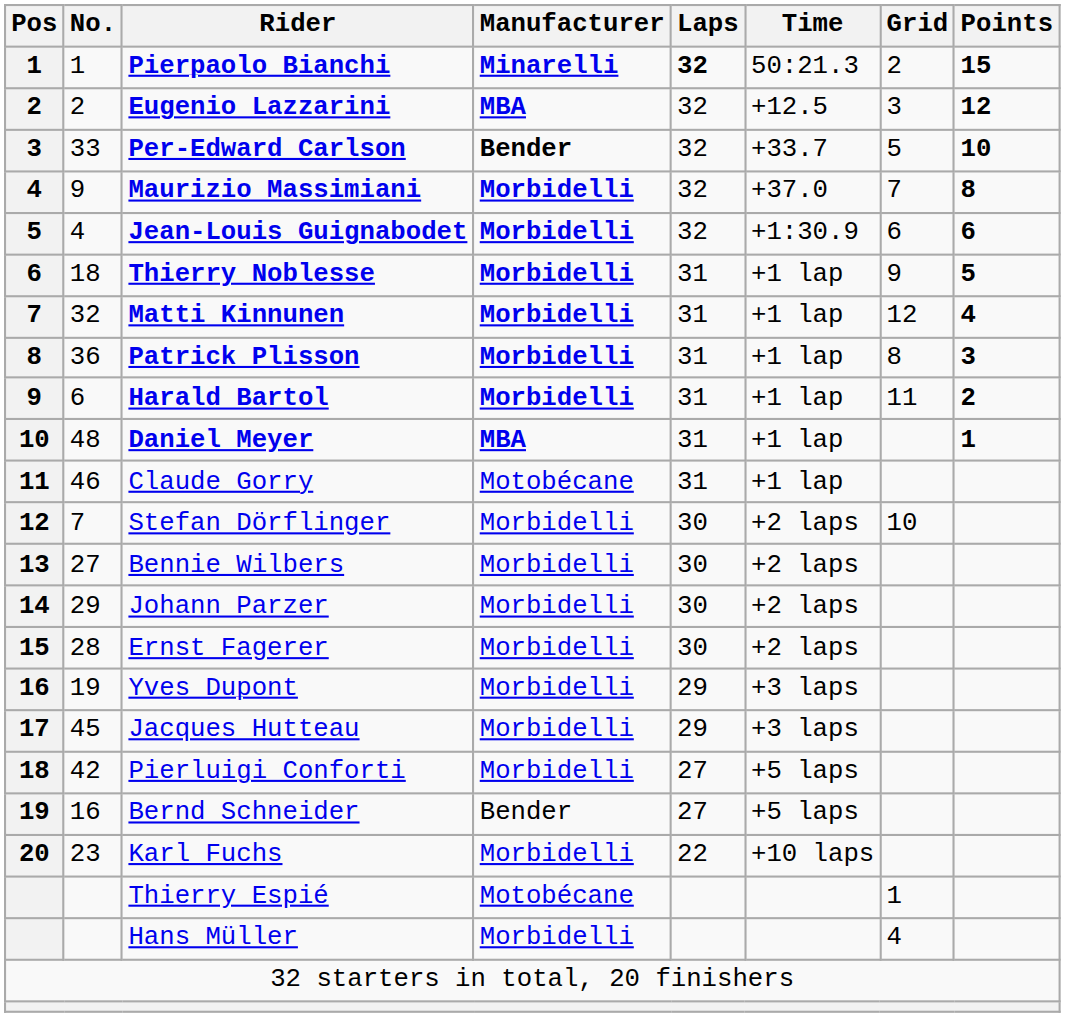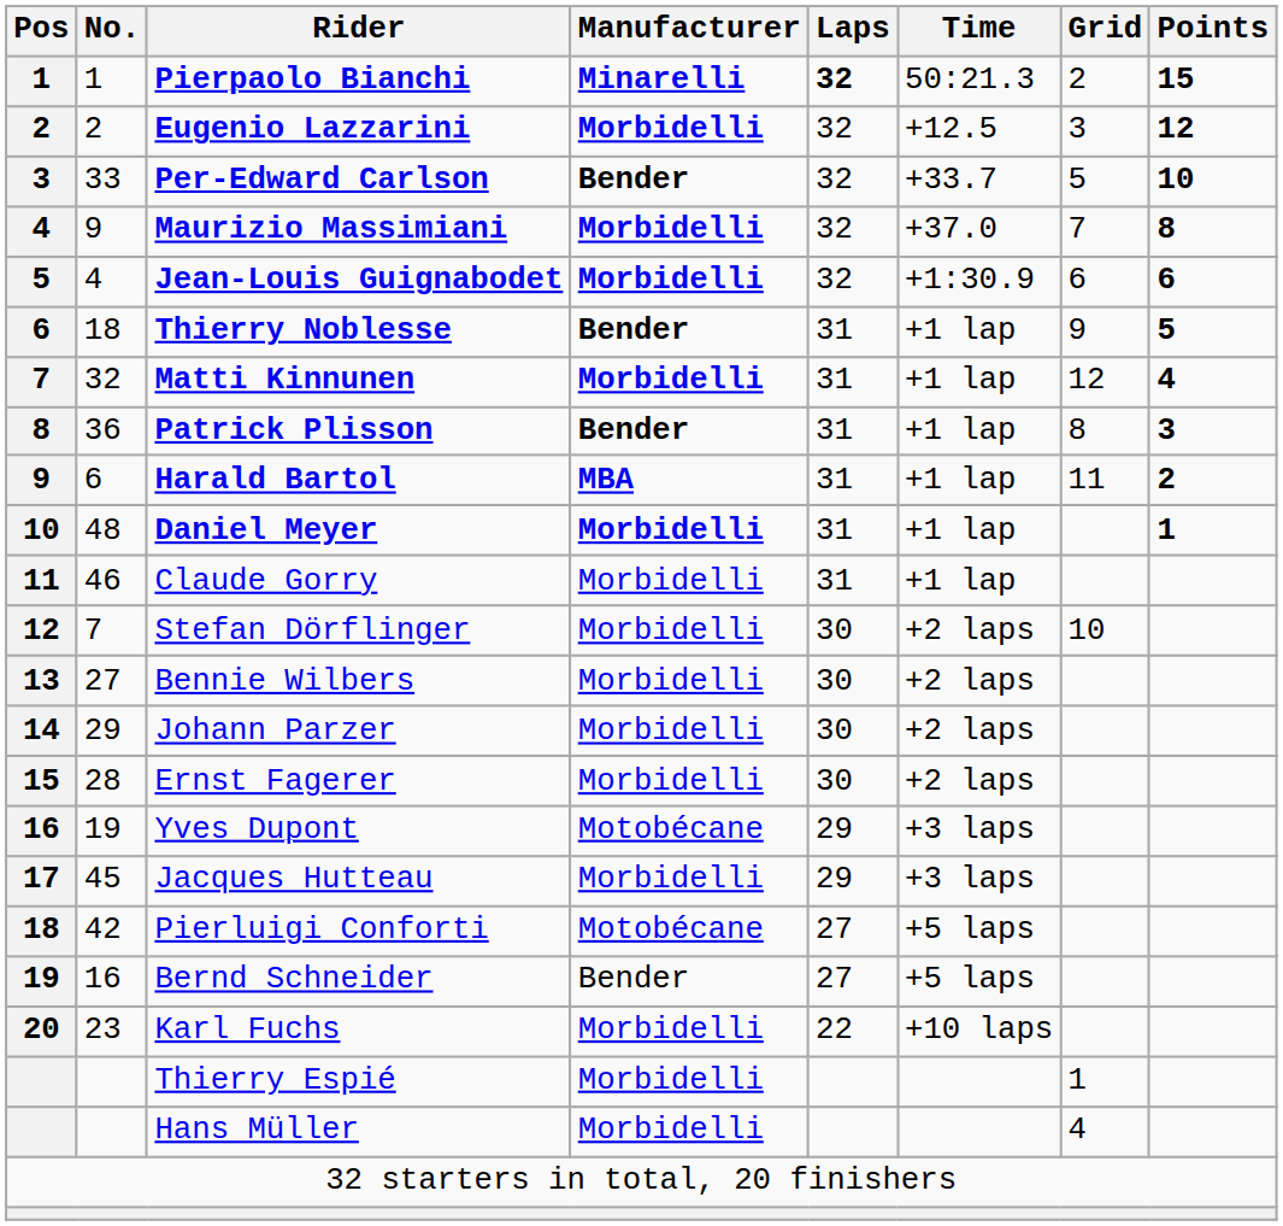 <table class="wikitable" style="font-size: 95%;">
 <tr>
 <th>Pos</th>
 <th>No.</th>
 <th>Rider</th>
 <th>Manufacturer</th>
 <th>Laps</th>
 <th>Time</th>
 <th>Grid</th>
 <th>Points</th>
 </tr>
 <tr>
 <th>1</th>
 <td>1</td>
 <td> <strong><a href='#'>Pierpaolo Bianchi</a></strong></td>
 <td><strong><a href='#'>Minarelli</a></strong></td>
 <td><strong>32</strong></td>
 <td>50:21.3</td>
 <td>2</td>
 <td><strong>15</strong></td>
 </tr>
 <tr>
 <th>2</th>
 <td>2</td>
 <td> <strong><a href='#'>Eugenio Lazzarini</a></strong></td>
-<td><strong><a href='#'>MBA</a></strong></td>
+<td><strong><a href='#'>Morbidelli</a></strong></td>
 <td>32</td>
 <td>+12.5</td>
 <td>3</td>
 <td><strong>12</strong></td>
 </tr>
 <tr>
 <th>3</th>
 <td>33</td>
 <td> <strong><a href='#'>Per-Edward Carlson</a></strong></td>
 <td><strong>Bender</strong></td>
 <td>32</td>
 <td>+33.7</td>
 <td>5</td>
 <td><strong>10</strong></td>
 </tr>
 <tr>
 <th>4</th>
 <td>9</td>
 <td> <strong><a href='#'>Maurizio Massimiani</a></strong></td>
 <td><strong><a href='#'>Morbidelli</a></strong></td>
 <td>32</td>
 <td>+37.0</td>
 <td>7</td>
 <td><strong>8</strong></td>
 </tr>
 <tr>
 <th>5</th>
 <td>4</td>
 <td> <strong><a href='#'>Jean-Louis Guignabodet</a></strong></td>
 <td><strong><a href='#'>Morbidelli</a></strong></td>
 <td>32</td>
 <td>+1:30.9</td>
 <td>6</td>
 <td><strong>6</strong></td>
 </tr>
 <tr>
 <th>6</th>
 <td>18</td>
 <td> <strong><a href='#'>Thierry Noblesse</a></strong></td>
-<td><strong><a href='#'>Morbidelli</a></strong></td>
+<td><strong>Bender</strong></td>
 <td>31</td>
 <td>+1 lap</td>
 <td>9</td>
 <td><strong>5</strong></td>
 </tr>
 <tr>
 <th>7</th>
 <td>32</td>
 <td> <strong><a href='#'>Matti Kinnunen</a></strong></td>
 <td><strong><a href='#'>Morbidelli</a></strong></td>
 <td>31</td>
 <td>+1 lap</td>
 <td>12</td>
 <td><strong>4</strong></td>
 </tr>
 <tr>
 <th>8</th>
 <td>36</td>
 <td> <strong><a href='#'>Patrick Plisson</a></strong></td>
-<td><strong><a href='#'>Morbidelli</a></strong></td>
+<td><strong>Bender</strong></td>
 <td>31</td>
 <td>+1 lap</td>
 <td>8</td>
 <td><strong>3</strong></td>
 </tr>
 <tr>
 <th>9</th>
 <td>6</td>
 <td> <strong><a href='#'>Harald Bartol</a></strong></td>
-<td><strong><a href='#'>Morbidelli</a></strong></td>
+<td><strong><a href='#'>MBA</a></strong></td>
 <td>31</td>
 <td>+1 lap</td>
 <td>11</td>
 <td><strong>2</strong></td>
 </tr>
 <tr>
 <th>10</th>
 <td>48</td>
 <td> <strong><a href='#'>Daniel Meyer</a></strong></td>
-<td><strong><a href='#'>MBA</a></strong></td>
+<td><strong><a href='#'>Morbidelli</a></strong></td>
 <td>31</td>
 <td>+1 lap</td>
 <td></td>
 <td><strong>1</strong></td>
 </tr>
 <tr>
 <th>11</th>
 <td>46</td>
 <td> <a href='#'>Claude Gorry</a></td>
-<td><a href='#'>Motobécane</a></td>
+<td><a href='#'>Morbidelli</a></td>
 <td>31</td>
 <td>+1 lap</td>
 <td></td>
 <td></td>
 </tr>
 <tr>
 <th>12</th>
 <td>7</td>
 <td> <a href='#'>Stefan Dörflinger</a></td>
 <td><a href='#'>Morbidelli</a></td>
 <td>30</td>
 <td>+2 laps</td>
 <td>10</td>
 <td></td>
 </tr>
 <tr>
 <th>13</th>
 <td>27</td>
 <td> <a href='#'>Bennie Wilbers</a></td>
 <td><a href='#'>Morbidelli</a></td>
 <td>30</td>
 <td>+2 laps</td>
 <td></td>
 <td></td>
 </tr>
 <tr>
 <th>14</th>
 <td>29</td>
 <td> <a href='#'>Johann Parzer</a></td>
 <td><a href='#'>Morbidelli</a></td>
 <td>30</td>
 <td>+2 laps</td>
 <td></td>
 <td></td>
 </tr>
 <tr>
 <th>15</th>
 <td>28</td>
 <td> <a href='#'>Ernst Fagerer</a></td>
 <td><a href='#'>Morbidelli</a></td>
 <td>30</td>
 <td>+2 laps</td>
 <td></td>
 <td></td>
 </tr>
 <tr>
 <th>16</th>
 <td>19</td>
 <td> <a href='#'>Yves Dupont</a></td>
-<td><a href='#'>Morbidelli</a></td>
+<td><a href='#'>Motobécane</a></td>
 <td>29</td>
 <td>+3 laps</td>
 <td></td>
 <td></td>
 </tr>
 <tr>
 <th>17</th>
 <td>45</td>
 <td> <a href='#'>Jacques Hutteau</a></td>
 <td><a href='#'>Morbidelli</a></td>
 <td>29</td>
 <td>+3 laps</td>
 <td></td>
 <td></td>
 </tr>
 <tr>
 <th>18</th>
 <td>42</td>
 <td> <a href='#'>Pierluigi Conforti</a></td>
-<td><a href='#'>Morbidelli</a></td>
+<td><a href='#'>Motobécane</a></td>
 <td>27</td>
 <td>+5 laps</td>
 <td></td>
 <td></td>
 </tr>
 <tr>
 <th>19</th>
 <td>16</td>
 <td> <a href='#'>Bernd Schneider</a></td>
 <td>Bender</td>
 <td>27</td>
 <td>+5 laps</td>
 <td></td>
 <td></td>
 </tr>
 <tr>
 <th>20</th>
 <td>23</td>
 <td> <a href='#'>Karl Fuchs</a></td>
 <td><a href='#'>Morbidelli</a></td>
 <td>22</td>
 <td>+10 laps</td>
 <td></td>
 <td></td>
 </tr>
 <tr>
 <th></th>
 <td></td>
 <td> <a href='#'>Thierry Espié</a></td>
-<td><a href='#'>Motobécane</a></td>
+<td><a href='#'>Morbidelli</a></td>
 <td></td>
 <td></td>
 <td>1</td>
 <td></td>
 </tr>
 <tr>
 <th></th>
 <td></td>
 <td> <a href='#'>Hans Müller</a></td>
 <td><a href='#'>Morbidelli</a></td>
 <td></td>
 <td></td>
 <td>4</td>
 <td></td>
 </tr>
 <tr>
 <td colspan=8 align=center>32 starters in total, 20 finishers</td>
 </tr>
 <tr>
 <th colspan=8></th>
 </tr>
 </table>
